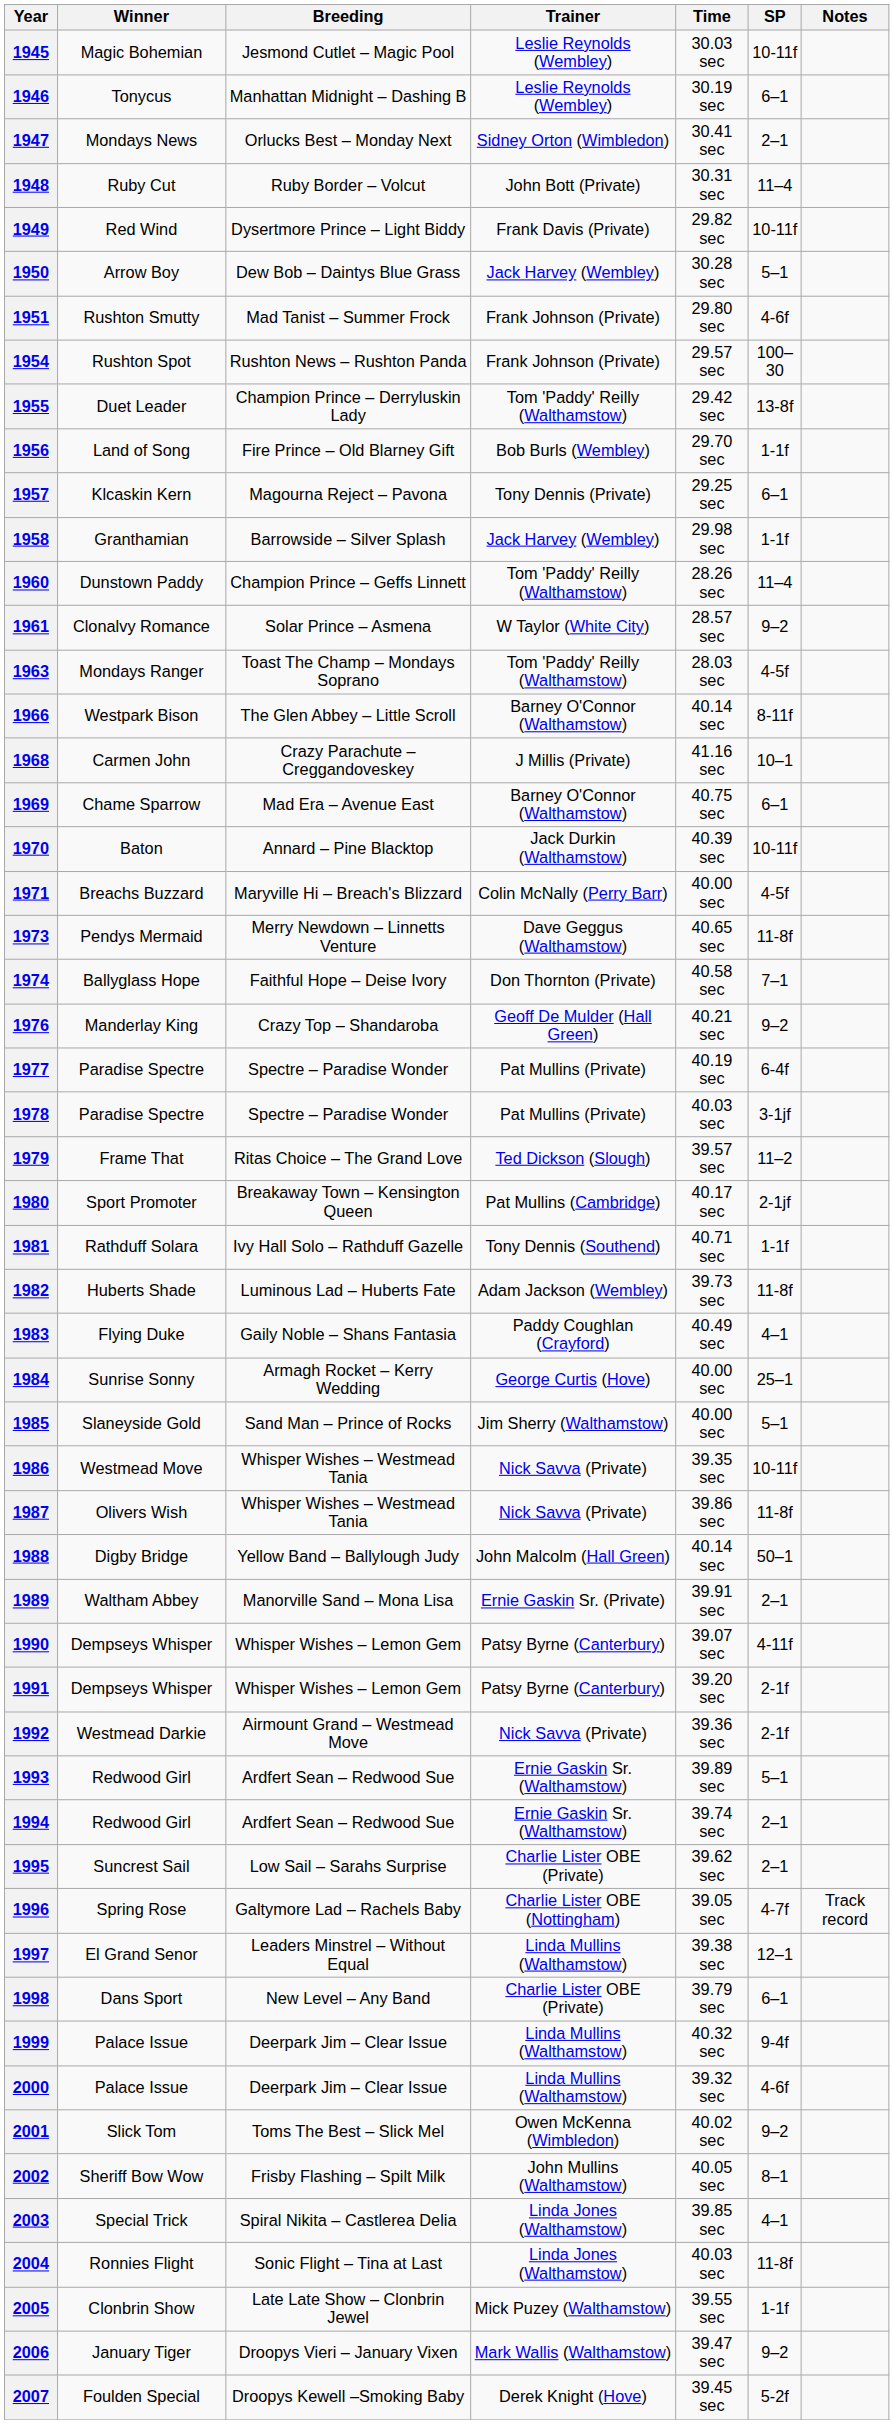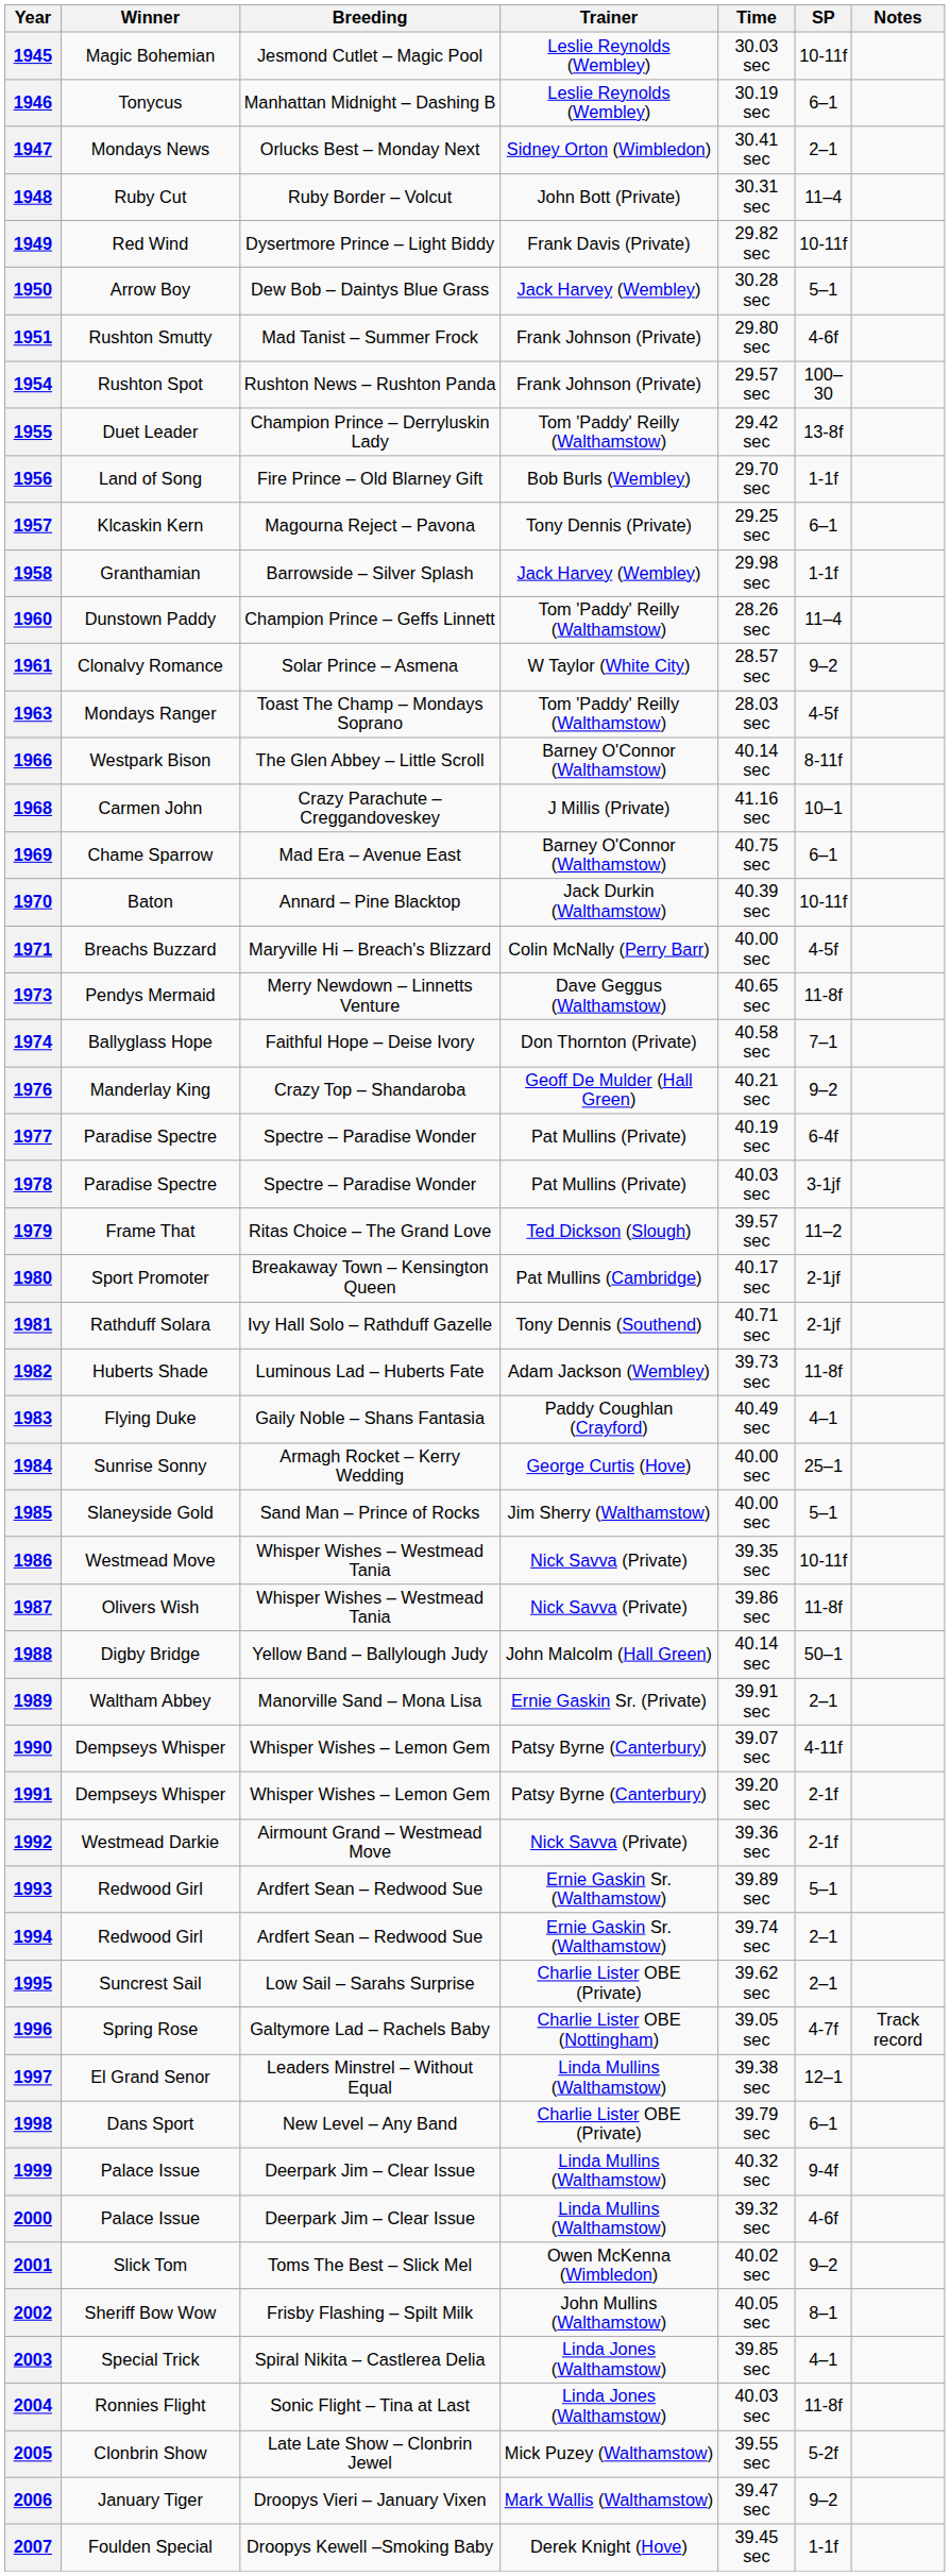 <table class="wikitable" style="text-align:center">
 <tr>
 <th width=50>Year</th>
 <th width=200>Winner</th>
 <th width=300>Breeding</th>
 <th width=250>Trainer</th>
 <th width=80>Time</th>
 <th width=50>SP</th>
 <th width=100>Notes</th>
 </tr>
 <tr>
 <th><a href='#'>1945</a></th>
 <td>Magic Bohemian</td>
 <td>Jesmond Cutlet – Magic Pool</td>
 <td><a href='#'>Leslie Reynolds</a> (<a href='#'>Wembley</a>)</td>
 <td>30.03 sec</td>
 <td>10-11f</td>
 <td></td>
 </tr>
 <tr>
 <th><a href='#'>1946</a></th>
 <td>Tonycus</td>
 <td>Manhattan Midnight – Dashing B</td>
 <td><a href='#'>Leslie Reynolds</a> (<a href='#'>Wembley</a>)</td>
 <td>30.19 sec</td>
 <td>6–1</td>
 <td></td>
 </tr>
 <tr>
 <th><a href='#'>1947</a></th>
 <td>Mondays News</td>
 <td>Orlucks Best – Monday Next</td>
 <td><a href='#'>Sidney Orton</a> (<a href='#'>Wimbledon</a>)</td>
 <td>30.41 sec</td>
 <td>2–1</td>
 <td></td>
 </tr>
 <tr>
 <th><a href='#'>1948</a></th>
 <td>Ruby Cut</td>
 <td>Ruby Border – Volcut</td>
 <td>John Bott (Private)</td>
 <td>30.31 sec</td>
 <td>11–4</td>
 <td></td>
 </tr>
 <tr>
 <th><a href='#'>1949</a></th>
 <td>Red Wind</td>
 <td>Dysertmore Prince – Light Biddy</td>
 <td>Frank Davis (Private)</td>
 <td>29.82 sec</td>
 <td>10-11f</td>
 <td></td>
 </tr>
 <tr>
 <th><a href='#'>1950</a></th>
 <td>Arrow Boy</td>
 <td>Dew Bob – Daintys Blue Grass</td>
 <td><a href='#'>Jack Harvey</a> (<a href='#'>Wembley</a>)</td>
 <td>30.28 sec</td>
 <td>5–1</td>
 <td></td>
 </tr>
 <tr>
 <th><a href='#'>1951</a></th>
 <td>Rushton Smutty</td>
 <td>Mad Tanist – Summer Frock</td>
 <td>Frank Johnson (Private)</td>
 <td>29.80 sec</td>
 <td>4-6f</td>
 <td></td>
 </tr>
 <tr>
 <th><a href='#'>1954</a></th>
 <td>Rushton Spot</td>
 <td>Rushton News – Rushton Panda</td>
 <td>Frank Johnson (Private)</td>
 <td>29.57 sec</td>
 <td>100–30</td>
 <td></td>
 </tr>
 <tr>
 <th><a href='#'>1955</a></th>
 <td>Duet Leader</td>
 <td>Champion Prince – Derryluskin Lady</td>
 <td>Tom 'Paddy' Reilly (<a href='#'>Walthamstow</a>)</td>
 <td>29.42 sec</td>
 <td>13-8f</td>
 <td></td>
 </tr>
 <tr>
 <th><a href='#'>1956</a></th>
 <td>Land of Song</td>
 <td>Fire Prince – Old Blarney Gift</td>
 <td>Bob Burls (<a href='#'>Wembley</a>)</td>
 <td>29.70 sec</td>
 <td>1-1f</td>
 <td></td>
 </tr>
 <tr>
 <th><a href='#'>1957</a></th>
 <td>Klcaskin Kern</td>
 <td>Magourna Reject – Pavona</td>
 <td>Tony Dennis (Private)</td>
 <td>29.25 sec</td>
 <td>6–1</td>
 <td></td>
 </tr>
 <tr>
 <th><a href='#'>1958</a></th>
 <td>Granthamian</td>
 <td>Barrowside – Silver Splash</td>
 <td><a href='#'>Jack Harvey</a> (<a href='#'>Wembley</a>)</td>
 <td>29.98 sec</td>
 <td>1-1f</td>
 <td></td>
 </tr>
 <tr>
 <th><a href='#'>1960</a></th>
 <td>Dunstown Paddy</td>
 <td>Champion Prince – Geffs Linnett</td>
 <td>Tom 'Paddy' Reilly (<a href='#'>Walthamstow</a>)</td>
 <td>28.26 sec</td>
 <td>11–4</td>
 <td></td>
 </tr>
 <tr>
 <th><a href='#'>1961</a></th>
 <td>Clonalvy Romance</td>
 <td>Solar Prince – Asmena</td>
 <td>W Taylor (<a href='#'>White City</a>)</td>
 <td>28.57 sec</td>
 <td>9–2</td>
 <td></td>
 </tr>
 <tr>
 <th><a href='#'>1963</a></th>
 <td>Mondays Ranger</td>
 <td>Toast The Champ – Mondays Soprano</td>
 <td>Tom 'Paddy' Reilly (<a href='#'>Walthamstow</a>)</td>
 <td>28.03 sec</td>
 <td>4-5f</td>
 <td></td>
 </tr>
 <tr>
 <th><a href='#'>1966</a></th>
 <td>Westpark Bison</td>
 <td>The Glen Abbey – Little Scroll</td>
 <td>Barney O'Connor (<a href='#'>Walthamstow</a>)</td>
 <td>40.14 sec</td>
 <td>8-11f</td>
 <td></td>
 </tr>
 <tr>
 <th><a href='#'>1968</a></th>
 <td>Carmen John</td>
 <td>Crazy Parachute – Creggandoveskey</td>
 <td>J Millis (Private)</td>
 <td>41.16 sec</td>
 <td>10–1</td>
 <td></td>
 </tr>
 <tr>
 <th><a href='#'>1969</a></th>
 <td>Chame Sparrow</td>
 <td>Mad Era – Avenue East</td>
 <td>Barney O'Connor (<a href='#'>Walthamstow</a>)</td>
 <td>40.75 sec</td>
 <td>6–1</td>
 <td></td>
 </tr>
 <tr>
 <th><a href='#'>1970</a></th>
 <td>Baton</td>
 <td>Annard – Pine Blacktop</td>
 <td>Jack Durkin (<a href='#'>Walthamstow</a>)</td>
 <td>40.39 sec</td>
 <td>10-11f</td>
 <td></td>
 </tr>
 <tr>
 <th><a href='#'>1971</a></th>
 <td>Breachs Buzzard</td>
 <td>Maryville Hi – Breach's Blizzard</td>
 <td>Colin McNally (<a href='#'>Perry Barr</a>)</td>
 <td>40.00 sec</td>
 <td>4-5f</td>
 <td></td>
 </tr>
 <tr>
 <th><a href='#'>1973</a></th>
 <td>Pendys Mermaid</td>
 <td>Merry Newdown – Linnetts Venture</td>
 <td>Dave Geggus (<a href='#'>Walthamstow</a>)</td>
 <td>40.65 sec</td>
 <td>11-8f</td>
 <td></td>
 </tr>
 <tr>
 <th><a href='#'>1974</a></th>
 <td>Ballyglass Hope</td>
 <td>Faithful Hope – Deise Ivory</td>
 <td>Don Thornton (Private)</td>
 <td>40.58 sec</td>
 <td>7–1</td>
 <td></td>
 </tr>
 <tr>
 <th><a href='#'>1976</a></th>
 <td>Manderlay King</td>
 <td>Crazy Top – Shandaroba</td>
 <td><a href='#'>Geoff De Mulder</a> (<a href='#'>Hall Green</a>)</td>
 <td>40.21 sec</td>
 <td>9–2</td>
 <td></td>
 </tr>
 <tr>
 <th><a href='#'>1977</a></th>
 <td>Paradise Spectre</td>
 <td>Spectre – Paradise Wonder</td>
 <td>Pat Mullins (Private)</td>
 <td>40.19 sec</td>
 <td>6-4f</td>
 <td></td>
 </tr>
 <tr>
 <th><a href='#'>1978</a></th>
 <td>Paradise Spectre</td>
 <td>Spectre – Paradise Wonder</td>
 <td>Pat Mullins (Private)</td>
 <td>40.03 sec</td>
 <td>3-1jf</td>
 <td></td>
 </tr>
 <tr>
 <th><a href='#'>1979</a></th>
 <td>Frame That</td>
 <td>Ritas Choice – The Grand Love</td>
 <td><a href='#'>Ted Dickson</a> (<a href='#'>Slough</a>)</td>
 <td>39.57 sec</td>
 <td>11–2</td>
 <td></td>
 </tr>
 <tr>
 <th><a href='#'>1980</a></th>
 <td>Sport Promoter</td>
 <td>Breakaway Town – Kensington Queen</td>
 <td>Pat Mullins (<a href='#'>Cambridge</a>)</td>
 <td>40.17 sec</td>
 <td>2-1jf</td>
 <td></td>
 </tr>
 <tr>
 <th><a href='#'>1981</a></th>
 <td>Rathduff Solara</td>
 <td>Ivy Hall Solo – Rathduff Gazelle</td>
 <td>Tony Dennis (<a href='#'>Southend</a>)</td>
 <td>40.71 sec</td>
-<td>1-1f</td>
+<td>2-1jf</td>
 <td></td>
 </tr>
 <tr>
 <th><a href='#'>1982</a></th>
 <td>Huberts Shade</td>
 <td>Luminous Lad – Huberts Fate</td>
 <td>Adam Jackson (<a href='#'>Wembley</a>)</td>
 <td>39.73 sec</td>
 <td>11-8f</td>
 <td></td>
 </tr>
 <tr>
 <th><a href='#'>1983</a></th>
 <td>Flying Duke</td>
 <td>Gaily Noble – Shans Fantasia</td>
 <td>Paddy Coughlan (<a href='#'>Crayford</a>)</td>
 <td>40.49 sec</td>
 <td>4–1</td>
 <td></td>
 </tr>
 <tr>
 <th><a href='#'>1984</a></th>
 <td>Sunrise Sonny</td>
 <td>Armagh Rocket – Kerry Wedding</td>
 <td><a href='#'>George Curtis</a> (<a href='#'>Hove</a>)</td>
 <td>40.00 sec</td>
 <td>25–1</td>
 <td></td>
 </tr>
 <tr>
 <th><a href='#'>1985</a></th>
 <td>Slaneyside Gold</td>
 <td>Sand Man – Prince of Rocks</td>
 <td>Jim Sherry (<a href='#'>Walthamstow</a>)</td>
 <td>40.00 sec</td>
 <td>5–1</td>
 <td></td>
 </tr>
 <tr>
 <th><a href='#'>1986</a></th>
 <td>Westmead Move</td>
 <td>Whisper Wishes – Westmead Tania</td>
 <td><a href='#'>Nick Savva</a> (Private)</td>
 <td>39.35 sec</td>
 <td>10-11f</td>
 <td></td>
 </tr>
 <tr>
 <th><a href='#'>1987</a></th>
 <td>Olivers Wish</td>
 <td>Whisper Wishes – Westmead Tania</td>
 <td><a href='#'>Nick Savva</a> (Private)</td>
 <td>39.86 sec</td>
 <td>11-8f</td>
 <td></td>
 </tr>
 <tr>
 <th><a href='#'>1988</a></th>
 <td>Digby Bridge</td>
 <td>Yellow Band – Ballylough Judy</td>
 <td>John Malcolm (<a href='#'>Hall Green</a>)</td>
 <td>40.14 sec</td>
 <td>50–1</td>
 <td></td>
 </tr>
 <tr>
 <th><a href='#'>1989</a></th>
 <td>Waltham Abbey</td>
 <td>Manorville Sand – Mona Lisa</td>
 <td><a href='#'>Ernie Gaskin</a> Sr. (Private)</td>
 <td>39.91 sec</td>
 <td>2–1</td>
 <td></td>
 </tr>
 <tr>
 <th><a href='#'>1990</a></th>
 <td>Dempseys Whisper</td>
 <td>Whisper Wishes – Lemon Gem</td>
 <td>Patsy Byrne (<a href='#'>Canterbury</a>)</td>
 <td>39.07 sec</td>
 <td>4-11f</td>
 <td></td>
 </tr>
 <tr>
 <th><a href='#'>1991</a></th>
 <td>Dempseys Whisper</td>
 <td>Whisper Wishes – Lemon Gem</td>
 <td>Patsy Byrne (<a href='#'>Canterbury</a>)</td>
 <td>39.20 sec</td>
 <td>2-1f</td>
 <td></td>
 </tr>
 <tr>
 <th><a href='#'>1992</a></th>
 <td>Westmead Darkie</td>
 <td>Airmount Grand – Westmead Move</td>
 <td><a href='#'>Nick Savva</a> (Private)</td>
 <td>39.36 sec</td>
 <td>2-1f</td>
 <td></td>
 </tr>
 <tr>
 <th><a href='#'>1993</a></th>
 <td>Redwood Girl</td>
 <td>Ardfert Sean – Redwood Sue</td>
 <td><a href='#'>Ernie Gaskin</a> Sr. (<a href='#'>Walthamstow</a>)</td>
 <td>39.89 sec</td>
 <td>5–1</td>
 <td></td>
 </tr>
 <tr>
 <th><a href='#'>1994</a></th>
 <td>Redwood Girl</td>
 <td>Ardfert Sean – Redwood Sue</td>
 <td><a href='#'>Ernie Gaskin</a> Sr. (<a href='#'>Walthamstow</a>)</td>
 <td>39.74 sec</td>
 <td>2–1</td>
 <td></td>
 </tr>
 <tr>
 <th><a href='#'>1995</a></th>
 <td>Suncrest Sail</td>
 <td>Low Sail – Sarahs Surprise</td>
 <td><a href='#'>Charlie Lister</a> OBE (Private)</td>
 <td>39.62 sec</td>
 <td>2–1</td>
 <td></td>
 </tr>
 <tr>
 <th><a href='#'>1996</a></th>
 <td>Spring Rose</td>
 <td>Galtymore Lad – Rachels Baby</td>
 <td><a href='#'>Charlie Lister</a> OBE (<a href='#'>Nottingham</a>)</td>
 <td>39.05 sec</td>
 <td>4-7f</td>
 <td>Track record</td>
 </tr>
 <tr>
 <th><a href='#'>1997</a></th>
 <td>El Grand Senor</td>
 <td>Leaders Minstrel – Without Equal</td>
 <td><a href='#'>Linda Mullins</a> (<a href='#'>Walthamstow</a>)</td>
 <td>39.38 sec</td>
 <td>12–1</td>
 <td></td>
 </tr>
 <tr>
 <th><a href='#'>1998</a></th>
 <td>Dans Sport</td>
 <td>New Level – Any Band</td>
 <td><a href='#'>Charlie Lister</a> OBE (Private)</td>
 <td>39.79 sec</td>
 <td>6–1</td>
 <td></td>
 </tr>
 <tr>
 <th><a href='#'>1999</a></th>
 <td>Palace Issue</td>
 <td>Deerpark Jim – Clear Issue</td>
 <td><a href='#'>Linda Mullins</a> (<a href='#'>Walthamstow</a>)</td>
 <td>40.32 sec</td>
 <td>9-4f</td>
 <td></td>
 </tr>
 <tr>
 <th><a href='#'>2000</a></th>
 <td>Palace Issue</td>
 <td>Deerpark Jim – Clear Issue</td>
 <td><a href='#'>Linda Mullins</a> (<a href='#'>Walthamstow</a>)</td>
 <td>39.32 sec</td>
 <td>4-6f</td>
 <td></td>
 </tr>
 <tr>
 <th><a href='#'>2001</a></th>
 <td>Slick Tom</td>
 <td>Toms The Best – Slick Mel</td>
 <td>Owen McKenna (<a href='#'>Wimbledon</a>)</td>
 <td>40.02 sec</td>
 <td>9–2</td>
 <td></td>
 </tr>
 <tr>
 <th><a href='#'>2002</a></th>
 <td>Sheriff Bow Wow</td>
 <td>Frisby Flashing – Spilt Milk</td>
 <td>John Mullins (<a href='#'>Walthamstow</a>)</td>
 <td>40.05 sec</td>
 <td>8–1</td>
 <td></td>
 </tr>
 <tr>
 <th><a href='#'>2003</a></th>
 <td>Special Trick</td>
 <td>Spiral Nikita – Castlerea Delia</td>
 <td><a href='#'>Linda Jones</a> (<a href='#'>Walthamstow</a>)</td>
 <td>39.85 sec</td>
 <td>4–1</td>
 <td></td>
 </tr>
 <tr>
 <th><a href='#'>2004</a></th>
 <td>Ronnies Flight</td>
 <td>Sonic Flight – Tina at Last</td>
 <td><a href='#'>Linda Jones</a> (<a href='#'>Walthamstow</a>)</td>
 <td>40.03 sec</td>
 <td>11-8f</td>
 <td></td>
 </tr>
 <tr>
 <th><a href='#'>2005</a></th>
 <td>Clonbrin Show</td>
 <td>Late Late Show – Clonbrin Jewel</td>
 <td>Mick Puzey (<a href='#'>Walthamstow</a>)</td>
 <td>39.55 sec</td>
-<td>1-1f</td>
+<td>5-2f</td>
 <td></td>
 </tr>
 <tr>
 <th><a href='#'>2006</a></th>
 <td>January Tiger</td>
 <td>Droopys Vieri – January Vixen</td>
 <td><a href='#'>Mark Wallis</a> (<a href='#'>Walthamstow</a>)</td>
 <td>39.47 sec</td>
 <td>9–2</td>
 <td></td>
 </tr>
 <tr>
 <th><a href='#'>2007</a></th>
 <td>Foulden Special</td>
 <td>Droopys Kewell –Smoking Baby</td>
 <td>Derek Knight (<a href='#'>Hove</a>)</td>
 <td>39.45 sec</td>
-<td>5-2f</td>
+<td>1-1f</td>
 <td></td>
 </tr>
 </table>
